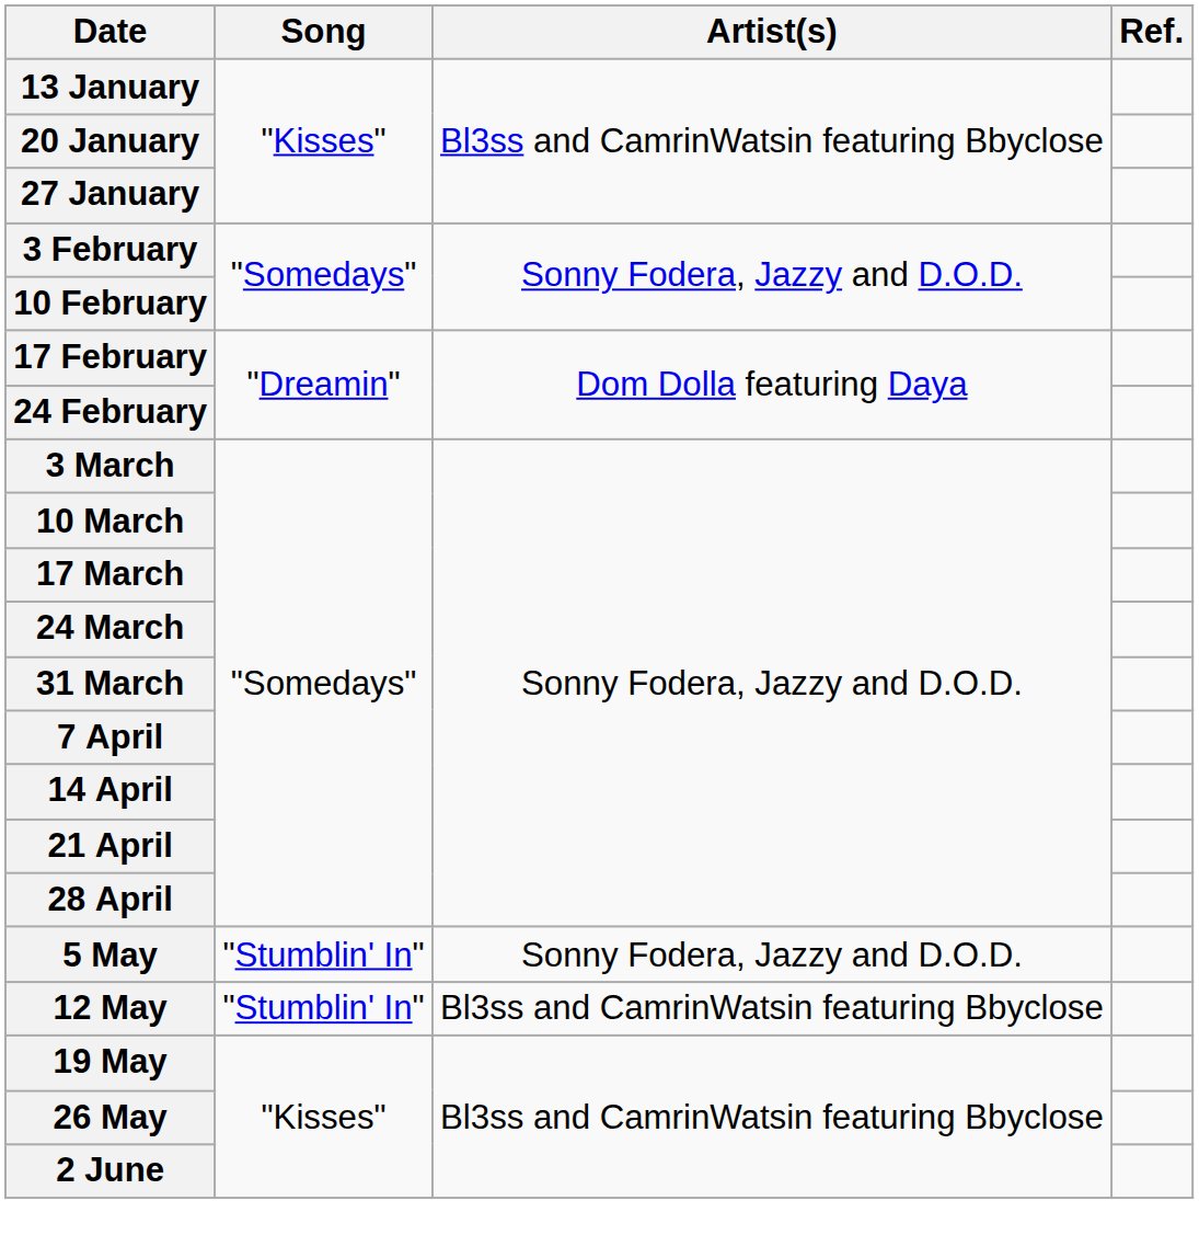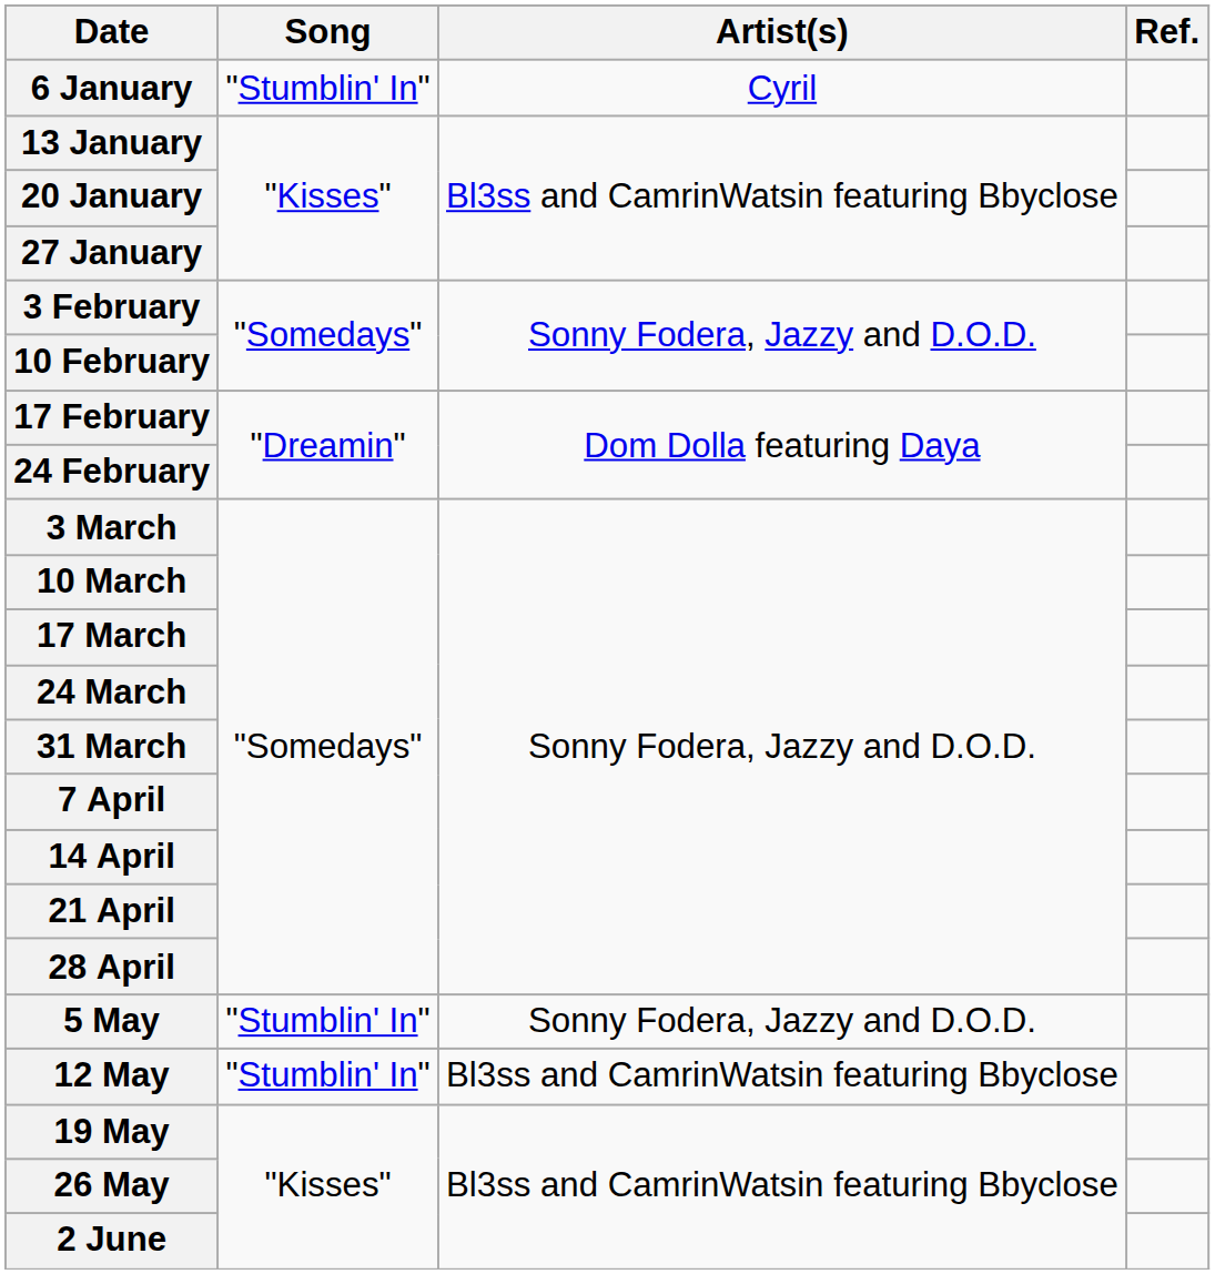 <table class="wikitable plainrowheaders">
 <tr>
 <th scope="col">Date</th>
 <th scope="col">Song</th>
 <th scope="col">Artist(s)</th>
 <th scope="col">Ref.</th>
+</tr>
+<tr>
+<th scope="row">6 January</th>
+<td style="text-align: center">"<a href='#'>Stumblin' In</a>"</td>
+<td style="text-align: center"><a href='#'>Cyril</a></td>
+<td style="text-align: center"></td>
 </tr>
 <tr>
 <th scope="row">13 January</th>
 <td style="text-align: center" rowspan=3>"<a href='#'>Kisses</a>"</td>
 <td style="text-align: center" rowspan=3><a href='#'>Bl3ss</a> and CamrinWatsin featuring Bbyclose</td>
 <td style="text-align: center"></td>
 </tr>
 <tr>
 <th scope="row">20 January</th>
 <td style="text-align: center"></td>
 </tr>
 <tr>
 <th scope="row">27 January</th>
 <td style="text-align: center"></td>
 </tr>
 <tr>
 <th scope="row">3 February</th>
 <td style="text-align: center" rowspan=2>"<a href='#'>Somedays</a>"</td>
 <td style="text-align: center" rowspan=2><a href='#'>Sonny Fodera</a>, <a href='#'>Jazzy</a> and <a href='#'>D.O.D.</a></td>
 <td style="text-align: center"></td>
 </tr>
 <tr>
 <th scope="row">10 February</th>
 <td style="text-align: center"></td>
 </tr>
 <tr>
 <th scope="row">17 February</th>
 <td style="text-align: center" rowspan=2>"<a href='#'>Dreamin</a>"</td>
 <td style="text-align: center" rowspan=2><a href='#'>Dom Dolla</a> featuring <a href='#'>Daya</a></td>
 <td style="text-align: center"></td>
 </tr>
 <tr>
 <th scope="row">24 February</th>
 <td style="text-align: center"></td>
 </tr>
 <tr>
 <th scope="row">3 March</th>
 <td style="text-align: center" rowspan=9>"Somedays"</td>
 <td style="text-align: center" rowspan=9>Sonny Fodera, Jazzy and D.O.D.</td>
 <td style="text-align: center"></td>
 </tr>
 <tr>
 <th scope="row">10 March</th>
 <td style="text-align: center"></td>
 </tr>
 <tr>
 <th scope="row">17 March</th>
 <td style="text-align: center"></td>
 </tr>
 <tr>
 <th scope="row">24 March</th>
 <td style="text-align: center"></td>
 </tr>
 <tr>
 <th scope="row">31 March</th>
 <td style="text-align: center"></td>
 </tr>
 <tr>
 <th scope="row">7 April</th>
 <td style="text-align: center"></td>
 </tr>
 <tr>
 <th scope="row">14 April</th>
 <td style="text-align: center"></td>
 </tr>
 <tr>
 <th scope="row">21 April</th>
 <td style="text-align: center"></td>
 </tr>
 <tr>
 <th scope="row">28 April</th>
 <td style="text-align: center"></td>
 </tr>
 <tr>
 <th scope="row">5 May</th>
 <td style="text-align: center">"<a href='#'>Stumblin' In</a>"</td>
 <td style="text-align: center">Sonny Fodera, Jazzy and D.O.D.</td>
 <td style="text-align: center"></td>
 </tr>
 <tr>
 <th scope="row">12 May</th>
 <td style="text-align: center">"<a href='#'>Stumblin' In</a>"</td>
 <td style="text-align: center">Bl3ss and CamrinWatsin featuring Bbyclose</td>
 <td style="text-align: center"></td>
 </tr>
 <tr>
 <th scope="row">19 May</th>
 <td style="text-align: center" rowspan=3>"Kisses"</td>
 <td style="text-align: center" rowspan=3>Bl3ss and CamrinWatsin featuring Bbyclose</td>
 <td style="text-align: center"></td>
 </tr>
 <tr>
 <th scope="row">26 May</th>
 <td style="text-align: center"></td>
 </tr>
 <tr>
 <th scope="row">2 June</th>
 <td style="text-align: center"></td>
 </tr>
 </table>
